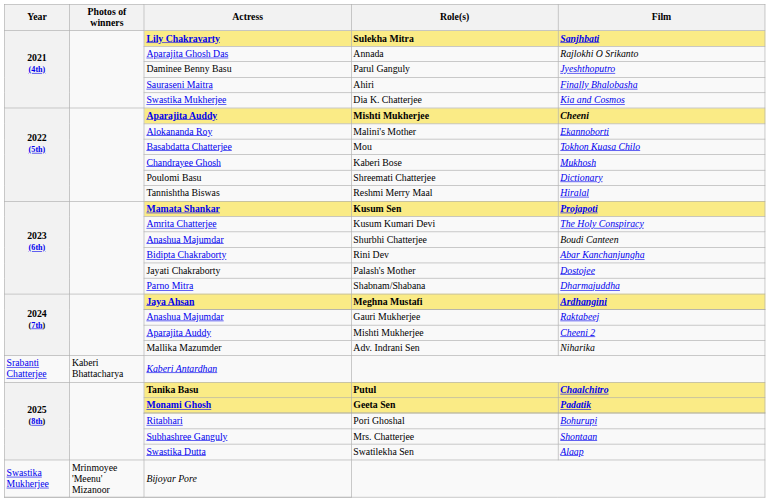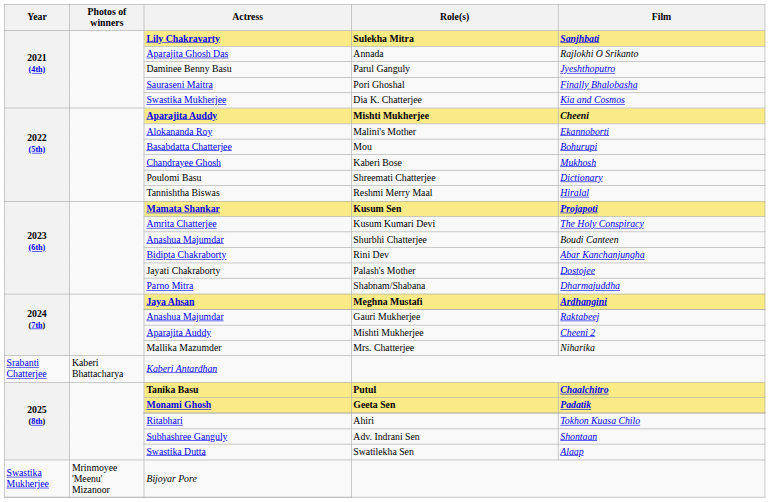 <table class="wikitable sortable" style="text-align:left;">
 <tr>
 <th scope="col" style="width:3%; text-align:center;">Year</th>
 <th scope="col" style="width:3%;text-align:center;">Photos of winners</th>
 <th scope="col" style="width:15%;text-align:center;">Actress</th>
 <th scope="col" style="width:15%;text-align:center;">Role(s)</th>
 <th scope="col" style="width:15%;text-align:center;">Film</th>
 </tr>
 <tr>
 <th scope="row" rowspan=5 style="text-align:center">2021<br><small><a href='#'>(4th)</a></small><br> <br> </th>
 <td rowspan=5 Style="text-align:center"></td>
 <td style="background:#FAEB86;"><strong><a href='#'>Lily Chakravarty</a></strong> </td>
 <td style="background:#FAEB86;"><strong>Sulekha Mitra</strong></td>
 <td style="background:#FAEB86;"><strong><em><a href='#'>Sanjhbati</a></em></strong></td>
 </tr>
 <tr>
 <td><a href='#'>Aparajita Ghosh Das</a></td>
 <td>Annada</td>
 <td><em>Rajlokhi O Srikanto</em></td>
 </tr>
 <tr>
 <td>Daminee Benny Basu</td>
 <td>Parul Ganguly</td>
 <td><em><a href='#'>Jyeshthoputro</a></em></td>
 </tr>
 <tr>
 <td><a href='#'>Sauraseni Maitra</a></td>
-<td>Ahiri</td>
+<td>Pori Ghoshal</td>
 <td><em><a href='#'>Finally Bhalobasha</a></em></td>
 </tr>
 <tr>
 <td><a href='#'>Swastika Mukherjee</a></td>
 <td>Dia K. Chatterjee</td>
 <td><em><a href='#'>Kia and Cosmos</a></em></td>
 </tr>
 <tr>
 <th scope="row" rowspan=6 style="text-align:center">2022<br><small><a href='#'>(5th)</a></small><br> <br>  <br> </th>
 <td rowspan=6 style="text-align:center"></td>
 <td style="background:#FAEB86;"><strong><a href='#'>Aparajita Auddy</a></strong> </td>
 <td style="background:#FAEB86;"><strong> Mishti Mukherjee</strong></td>
 <td style="background:#FAEB86;"><strong><em>Cheeni</em></strong></td>
 </tr>
 <tr>
 <td><a href='#'>Alokananda Roy</a></td>
 <td>Malini's Mother</td>
 <td><em><a href='#'>Ekannoborti</a></em></td>
 </tr>
 <tr>
 <td><a href='#'>Basabdatta Chatterjee</a></td>
 <td>Mou</td>
-<td><em><a href='#'>Tokhon Kuasa Chilo</a></em></td>
+<td><em><a href='#'>Bohurupi</a></em></td>
 </tr>
 <tr>
 <td><a href='#'>Chandrayee Ghosh</a></td>
 <td>Kaberi Bose</td>
 <td><em><a href='#'>Mukhosh</a></em></td>
 </tr>
 <tr>
 <td>Poulomi Basu</td>
 <td>Shreemati Chatterjee</td>
 <td><em><a href='#'>Dictionary</a></em></td>
 </tr>
 <tr>
 <td>Tannishtha Biswas</td>
 <td>Reshmi Merry Maal</td>
 <td><em><a href='#'>Hiralal</a></em></td>
 </tr>
 <tr>
 <th scope="row" rowspan=6 style="text-align:center">2023<br><small><a href='#'>(6th)</a></small><br> <br> </th>
 <td rowspan=6 style="text-align:center"></td>
 <td style="background:#FAEB86;"><strong><a href='#'>Mamata Shankar</a></strong> </td>
 <td style="background:#FAEB86;"><strong>Kusum Sen</strong></td>
 <td style="background:#FAEB86;"><strong><em><a href='#'>Projapoti</a></em></strong></td>
 </tr>
 <tr>
 <td><a href='#'>Amrita Chatterjee</a></td>
 <td>Kusum Kumari Devi</td>
 <td><em><a href='#'>The Holy Conspiracy</a></em></td>
 </tr>
 <tr>
 <td><a href='#'>Anashua Majumdar</a></td>
 <td>Shurbhi Chatterjee</td>
 <td><em>Boudi Canteen</em></td>
 </tr>
 <tr>
 <td><a href='#'>Bidipta Chakraborty</a></td>
 <td>Rini Dev</td>
 <td><em><a href='#'>Abar Kanchanjungha</a></em></td>
 </tr>
 <tr>
 <td>Jayati Chakraborty</td>
 <td>Palash's Mother</td>
 <td><em><a href='#'>Dostojee</a></em></td>
 </tr>
 <tr>
 <td><a href='#'>Parno Mitra</a></td>
 <td>Shabnam/Shabana</td>
 <td><em><a href='#'>Dharmajuddha</a></em></td>
 </tr>
 <tr>
 <th scope="row" rowspan=5 style="text-align:center">2024<br><small>(<a href='#'>7th</a>)</small><br><br></th>
 <td rowspan=5 style="text-align:center"></td>
 <td style="background:#FAEB86;"><strong><a href='#'>Jaya Ahsan</a></strong> </td>
 <td style="background:#FAEB86;"><strong>Meghna Mustafi</strong></td>
 <td style="background:#FAEB86;"><strong><em><a href='#'>Ardhangini</a></em></strong></td>
 </tr>
 <tr>
 </tr>
 <tr>
 <td><a href='#'>Anashua Majumdar</a></td>
 <td>Gauri Mukherjee</td>
 <td><em><a href='#'>Raktabeej</a></em></td>
 </tr>
 <tr>
 <td><a href='#'>Aparajita Auddy</a></td>
 <td>Mishti Mukherjee</td>
 <td><em><a href='#'>Cheeni 2</a></em></td>
 </tr>
 <tr>
 <td>Mallika Mazumder</td>
-<td>Adv. Indrani Sen</td>
+<td>Mrs. Chatterjee</td>
 <td><em>Niharika</em></td>
 </tr>
 <tr>
 <td><a href='#'>Srabanti Chatterjee</a></td>
 <td>Kaberi Bhattacharya</td>
 <td><em><a href='#'>Kaberi Antardhan</a></em></td>
 </tr>
 <tr>
 <th scope="row" rowspan=7 style="text-align:center">2025<br><small>(<a href='#'>8th</a>)</small><br><br> </th>
 <td rowspan=7 Style="text-align:center"><br><br></td>
 <td style="background:#FAEB86;"><strong>Tanika Basu</strong> </td>
 <td style="background:#FAEB86;"><strong>Putul</strong></td>
 <td style="background:#FAEB86;"><strong><em><a href='#'>Chaalchitro</a></em></strong></td>
 </tr>
 <tr>
 <td style="background:#FAEB86;"><strong><a href='#'>Monami Ghosh</a></strong> </td>
 <td style="background:#FAEB86;"><strong>Geeta Sen</strong></td>
 <td style="background:#FAEB86;"><strong><em><a href='#'>Padatik</a></em></strong></td>
 </tr>
 <tr>
 </tr>
 <tr>
 </tr>
 <tr>
 <td><a href='#'>Ritabhari</a></td>
-<td>Pori Ghoshal</td>
-<td><em><a href='#'>Bohurupi</a></em></td>
+<td>Ahiri</td>
+<td><em><a href='#'>Tokhon Kuasa Chilo</a></em></td>
 </tr>
 <tr>
 <td><a href='#'>Subhashree Ganguly</a></td>
-<td>Mrs. Chatterjee</td>
+<td>Adv. Indrani Sen</td>
 <td><em><a href='#'>Shontaan</a></em></td>
 </tr>
 <tr>
 <td><a href='#'>Swastika Dutta</a></td>
 <td>Swatilekha Sen</td>
 <td><em><a href='#'>Alaap</a></em></td>
 </tr>
 <tr>
 <td><a href='#'>Swastika Mukherjee</a></td>
 <td>Mrinmoyee 'Meenu' Mizanoor</td>
 <td><em>Bijoyar Pore</em></td>
 </tr>
 <tr>
 </tr>
 </table>
